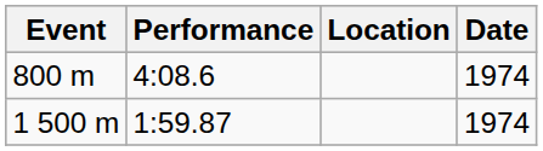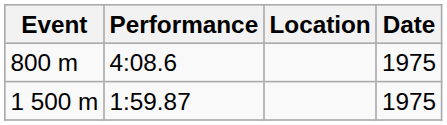 <table class="wikitable" style="border-collapse: collapse; font-size: 95%;">
 <tr>
 <th scope="col">Event</th>
 <th scope="col">Performance</th>
 <th scope="col">Location</th>
 <th scope="col">Date</th>
 </tr>
 <tr>
 <td>800 m</td>
 <td>4:08.6</td>
 <td></td>
-<td>1974</td>
+<td>1975</td>
 </tr>
 <tr>
 <td>1 500 m</td>
 <td>1:59.87</td>
 <td></td>
-<td>1974</td>
+<td>1975</td>
 </tr>
 </table>
